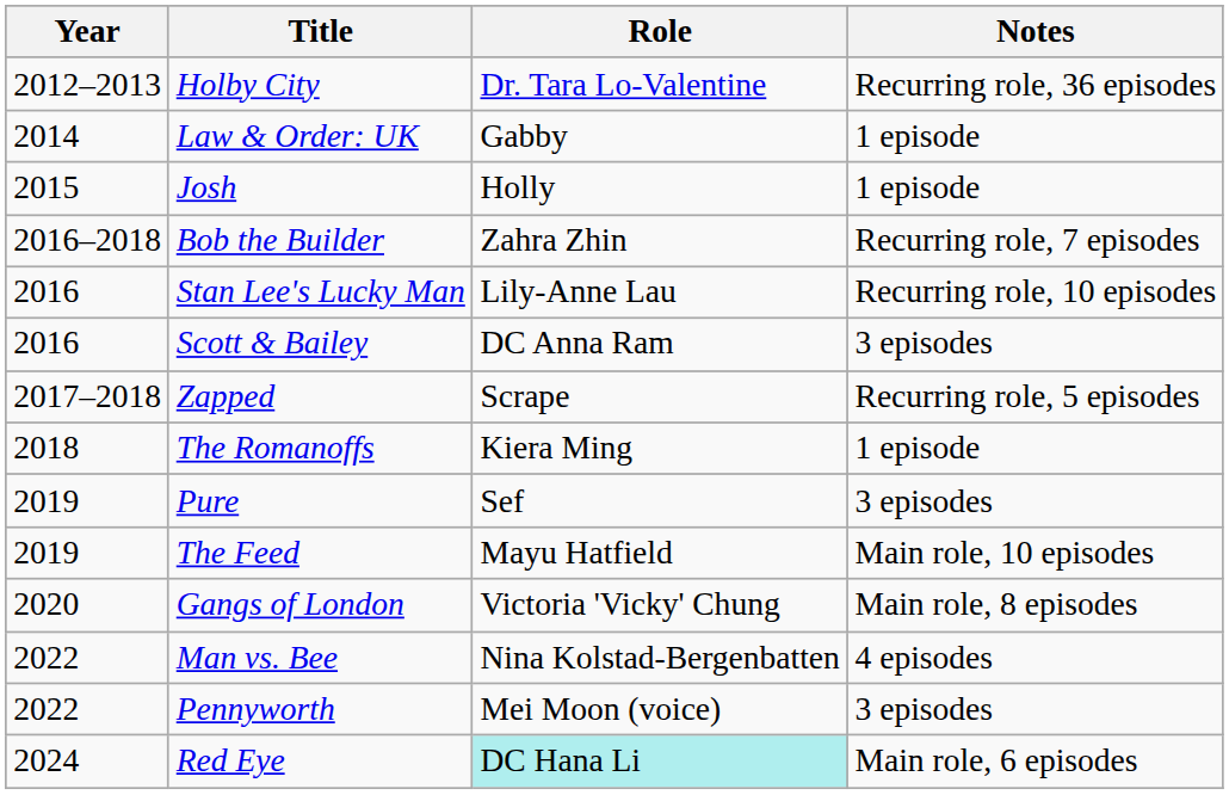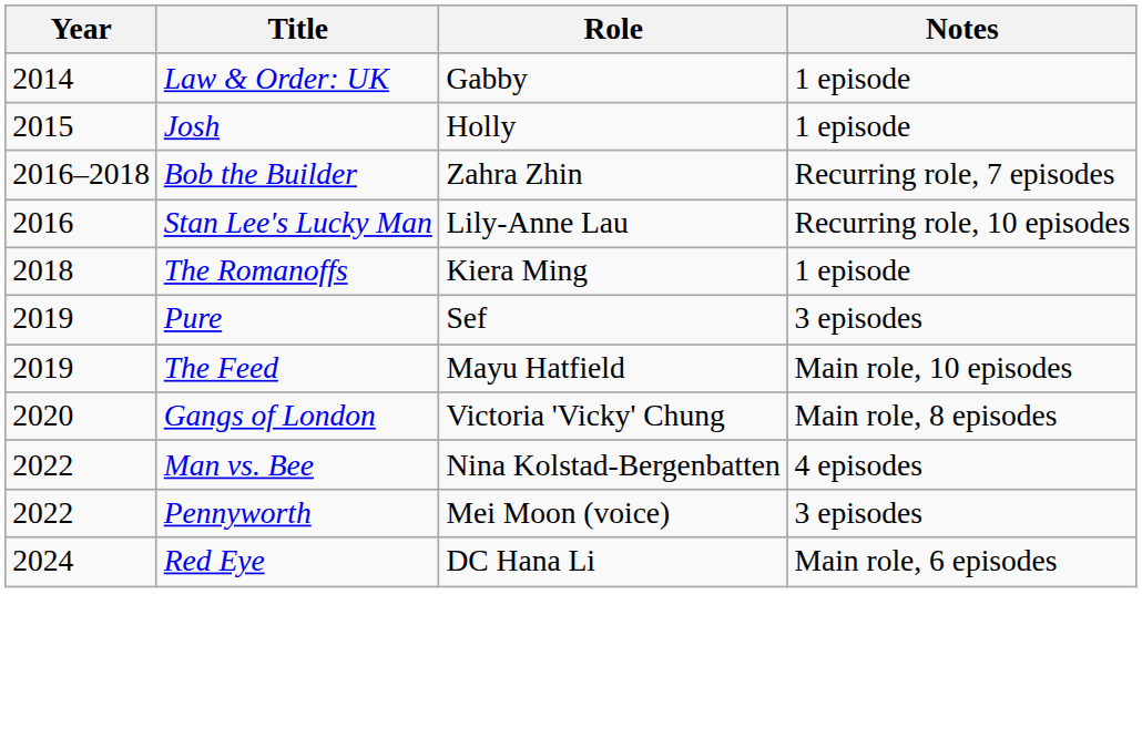 <table class="wikitable sortable">
 <tr>
 <th>Year</th>
 <th>Title</th>
 <th>Role</th>
 <th class="unsortable">Notes</th>
-</tr>
-<tr>
-<td>2012–2013</td>
-<td><em><a href='#'>Holby City</a></em></td>
-<td><a href='#'>Dr. Tara Lo-Valentine</a></td>
-<td>Recurring role, 36 episodes</td>
 </tr>
 <tr>
 <td>2014</td>
 <td><em><a href='#'>Law & Order: UK</a></em></td>
 <td>Gabby</td>
 <td>1 episode</td>
 </tr>
 <tr>
 <td>2015</td>
 <td><em><a href='#'>Josh</a></em></td>
 <td>Holly</td>
 <td>1 episode</td>
 </tr>
 <tr>
 <td>2016–2018</td>
 <td><em><a href='#'>Bob the Builder</a></em></td>
 <td>Zahra Zhin</td>
 <td>Recurring role, 7 episodes</td>
 </tr>
 <tr>
 <td>2016</td>
 <td><em><a href='#'>Stan Lee's Lucky Man</a></em></td>
 <td>Lily-Anne Lau</td>
 <td>Recurring role, 10 episodes</td>
-</tr>
-<tr>
-<td>2016</td>
-<td><em><a href='#'>Scott & Bailey</a></em></td>
-<td>DC Anna Ram</td>
-<td>3 episodes</td>
-</tr>
-<tr>
-<td>2017–2018</td>
-<td><em><a href='#'>Zapped</a></em></td>
-<td>Scrape</td>
-<td>Recurring role, 5 episodes</td>
 </tr>
 <tr>
 <td>2018</td>
 <td><em><a href='#'>The Romanoffs</a></em></td>
 <td>Kiera Ming</td>
 <td>1 episode</td>
 </tr>
 <tr>
 <td>2019</td>
 <td><em><a href='#'>Pure</a> </em></td>
 <td>Sef</td>
 <td>3 episodes</td>
 </tr>
 <tr>
 <td>2019</td>
 <td><em><a href='#'>The Feed</a></em></td>
 <td>Mayu Hatfield</td>
 <td>Main role, 10 episodes</td>
 </tr>
 <tr>
 <td>2020</td>
 <td><em><a href='#'>Gangs of London</a></em></td>
 <td>Victoria 'Vicky' Chung</td>
 <td>Main role, 8 episodes</td>
 </tr>
 <tr>
 <td>2022</td>
 <td><em><a href='#'>Man vs. Bee</a></em></td>
 <td>Nina Kolstad-Bergenbatten</td>
 <td>4 episodes</td>
 </tr>
 <tr>
 <td>2022</td>
 <td><em><a href='#'>Pennyworth</a></em></td>
 <td>Mei Moon (voice)</td>
 <td>3 episodes</td>
 </tr>
 <tr>
 <td>2024</td>
 <td><em><a href='#'>Red Eye</a></em></td>
-<td style="background: paleturquoise;">DC Hana Li</td>
+<td>DC Hana Li</td>
 <td>Main role, 6 episodes</td>
 </tr>
 </table>
